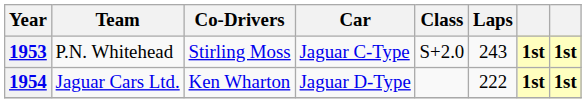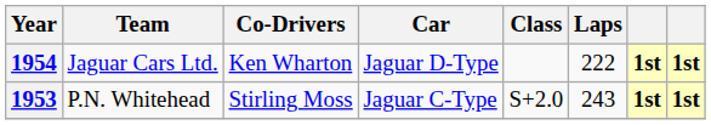 <table class="wikitable" style="text-align:center; font-size:90%">
 <tr>
 <th>Year</th>
 <th>Team</th>
 <th>Co-Drivers</th>
 <th>Car</th>
 <th>Class</th>
 <th>Laps</th>
 <th></th>
 <th></th>
 </tr>
 <tr>
+<th><a href='#'>1954</a></th>
+<td align="left"> <a href='#'>Jaguar Cars Ltd.</a></td>
+<td align="left"> <a href='#'>Ken Wharton</a></td>
+<td align="left"><a href='#'>Jaguar D-Type</a></td>
+<td></td>
+<td>222</td>
+<td style="background:#ffffbf;"><strong>1st</strong></td>
+<td style="background:#ffffbf;"><strong>1st</strong></td>
+</tr>
+<tr>
 <th><a href='#'>1953</a></th>
 <td align="left"> P.N. Whitehead</td>
 <td align="left"> <a href='#'>Stirling Moss</a></td>
 <td align="left"><a href='#'>Jaguar C-Type</a></td>
 <td>S+2.0</td>
 <td>243</td>
 <td style="background:#ffffbf;"><strong>1st</strong></td>
 <td style="background:#ffffbf;"><strong>1st</strong></td>
 </tr>
 <tr>
-<th><a href='#'>1954</a></th>
-<td align="left"> <a href='#'>Jaguar Cars Ltd.</a></td>
-<td align="left"> <a href='#'>Ken Wharton</a></td>
-<td align="left"><a href='#'>Jaguar D-Type</a></td>
-<td></td>
-<td>222</td>
-<td style="background:#ffffbf;"><strong>1st</strong></td>
-<td style="background:#ffffbf;"><strong>1st</strong></td>
-</tr>
-<tr>
 </tr>
 </table>
